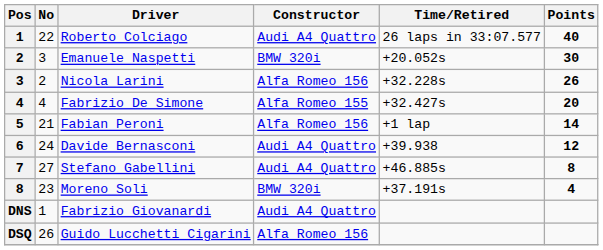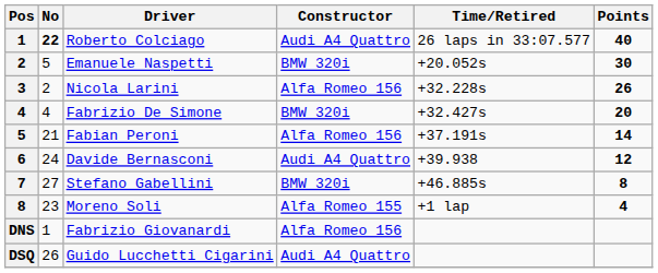 <table class="wikitable" style="font-size: 80%;">
 <tr>
 <th>Pos</th>
 <th>No</th>
 <th>Driver</th>
 <th>Constructor</th>
 <th>Time/Retired</th>
 <th>Points</th>
 </tr>
 <tr>
 <th>1</th>
-<td>22</td>
+<td><strong>22</strong></td>
 <td> <a href='#'>Roberto Colciago</a></td>
 <td><a href='#'>Audi A4 Quattro</a></td>
 <td>26 laps in 33:07.577</td>
 <td align=center><strong>40</strong></td>
 </tr>
 <tr>
 <th>2</th>
-<td>3</td>
+<td>5</td>
 <td> <a href='#'>Emanuele Naspetti</a></td>
 <td><a href='#'>BMW 320i</a></td>
 <td>+20.052s</td>
 <td align=center><strong>30</strong></td>
 </tr>
 <tr>
 <th>3</th>
 <td>2</td>
 <td> <a href='#'>Nicola Larini</a></td>
 <td><a href='#'>Alfa Romeo 156</a></td>
 <td>+32.228s</td>
 <td align=center><strong>26</strong></td>
 </tr>
 <tr>
 <th>4</th>
 <td>4</td>
 <td> <a href='#'>Fabrizio De Simone</a></td>
-<td><a href='#'>Alfa Romeo 155</a></td>
+<td><a href='#'>BMW 320i</a></td>
 <td>+32.427s</td>
 <td align=center><strong>20</strong></td>
 </tr>
 <tr>
 <th>5</th>
 <td>21</td>
 <td> <a href='#'>Fabian Peroni</a></td>
 <td><a href='#'>Alfa Romeo 156</a></td>
-<td>+1 lap</td>
+<td>+37.191s</td>
 <td align=center><strong>14</strong></td>
 </tr>
 <tr>
 <th>6</th>
 <td>24</td>
 <td> <a href='#'>Davide Bernasconi</a></td>
 <td><a href='#'>Audi A4 Quattro</a></td>
 <td>+39.938</td>
 <td align=center><strong>12</strong></td>
 </tr>
 <tr>
 <th>7</th>
 <td>27</td>
 <td> <a href='#'>Stefano Gabellini</a></td>
-<td><a href='#'>Audi A4 Quattro</a></td>
+<td><a href='#'>BMW 320i</a></td>
 <td>+46.885s</td>
 <td align=center><strong>8</strong></td>
 </tr>
 <tr>
 <th>8</th>
 <td>23</td>
 <td> <a href='#'>Moreno Soli</a></td>
-<td><a href='#'>BMW 320i</a></td>
-<td>+37.191s</td>
+<td><a href='#'>Alfa Romeo 155</a></td>
+<td>+1 lap</td>
 <td align=center><strong>4</strong></td>
 </tr>
 <tr>
 <th>DNS</th>
 <td>1</td>
 <td> <a href='#'>Fabrizio Giovanardi</a></td>
-<td><a href='#'>Audi A4 Quattro</a></td>
+<td><a href='#'>Alfa Romeo 156</a></td>
 <td></td>
 <td></td>
 </tr>
 <tr>
 <th>DSQ</th>
 <td>26</td>
 <td> <a href='#'>Guido Lucchetti Cigarini</a></td>
-<td><a href='#'>Alfa Romeo 156</a></td>
+<td><a href='#'>Audi A4 Quattro</a></td>
 <td></td>
 <td></td>
 </tr>
 <tr>
 </tr>
 </table>
